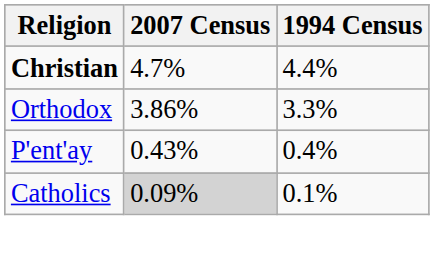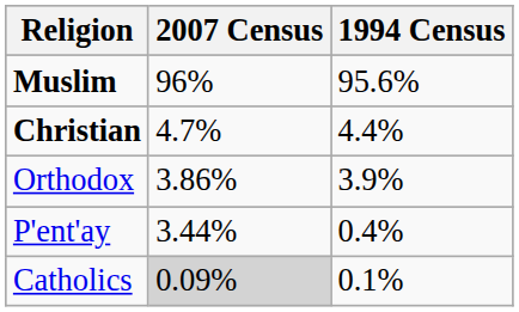 <table class="wikitable">
 <tr>
 <th>Religion</th>
 <th>2007 Census</th>
 <th>1994 Census</th>
+</tr>
+<tr>
+<td><strong>Muslim</strong></td>
+<td>96%</td>
+<td>95.6%</td>
 </tr>
 <tr>
 <td><strong>Christian</strong></td>
 <td>4.7%</td>
 <td>4.4%</td>
 </tr>
 <tr>
 <td><a href='#'>Orthodox</a></td>
 <td>3.86%</td>
-<td>3.3%</td>
+<td>3.9%</td>
 </tr>
 <tr>
 <td><a href='#'>P'ent'ay</a></td>
-<td>0.43%</td>
+<td>3.44%</td>
 <td>0.4%</td>
 </tr>
 <tr>
 <td><a href='#'>Catholics</a></td>
 <td style="background: lightgrey;">0.09%</td>
 <td>0.1%</td>
 </tr>
 </table>
